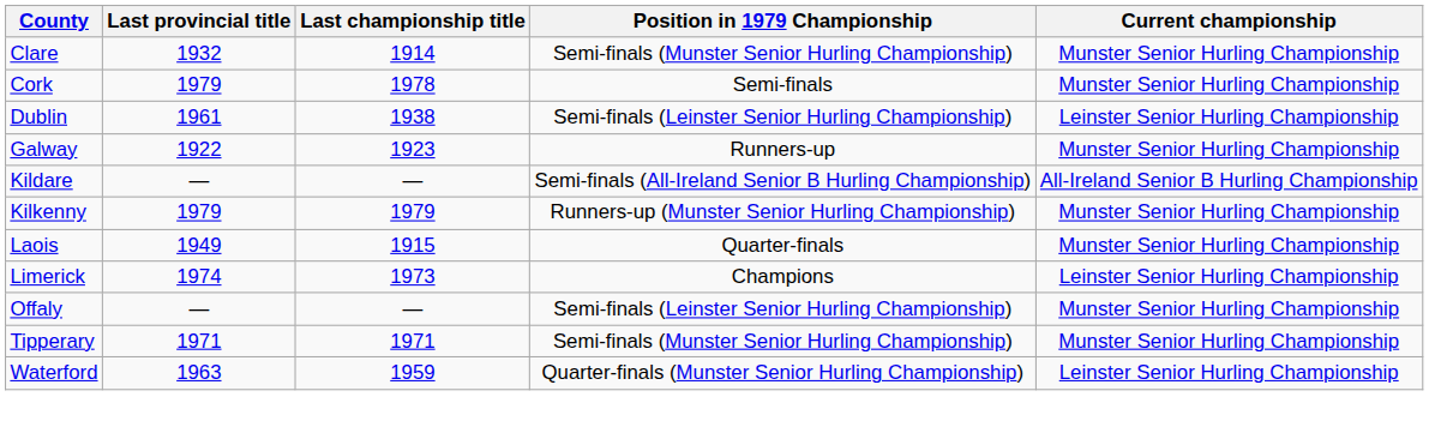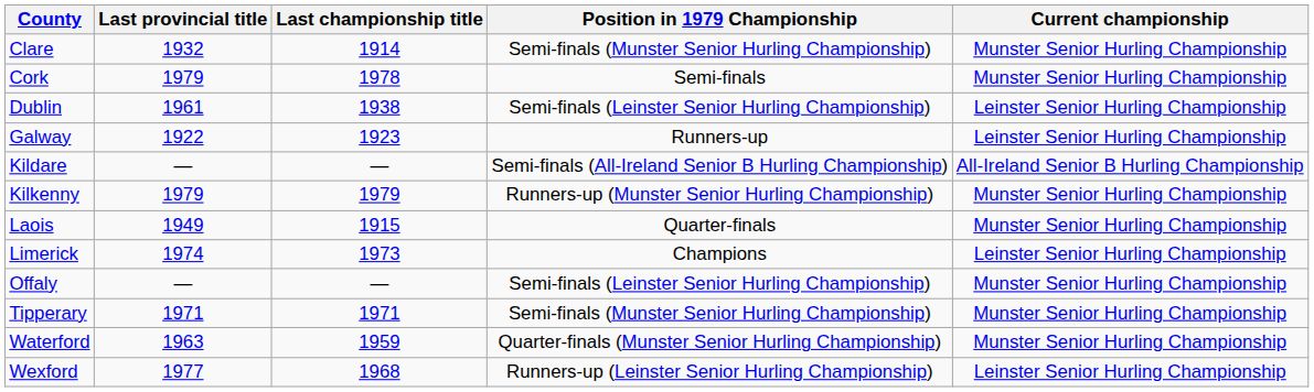 <table class="wikitable sortable" style="text-align:center">
 <tr>
 <th><a href='#'>County</a></th>
 <th>Last provincial title</th>
 <th>Last championship title</th>
 <th>Position in <a href='#'>1979</a> Championship</th>
 <th>Current championship</th>
 </tr>
 <tr>
 <td style="text-align:left"> <a href='#'>Clare</a></td>
 <td><a href='#'>1932</a></td>
 <td><a href='#'>1914</a></td>
 <td>Semi-finals (<a href='#'>Munster Senior Hurling Championship</a>)</td>
 <td><a href='#'>Munster Senior Hurling Championship</a></td>
 </tr>
 <tr>
 <td style="text-align:left"> <a href='#'>Cork</a></td>
 <td><a href='#'>1979</a></td>
 <td><a href='#'>1978</a></td>
 <td>Semi-finals</td>
 <td><a href='#'>Munster Senior Hurling Championship</a></td>
 </tr>
 <tr>
 <td style="text-align:left"> <a href='#'>Dublin</a></td>
 <td><a href='#'>1961</a></td>
 <td><a href='#'>1938</a></td>
 <td>Semi-finals (<a href='#'>Leinster Senior Hurling Championship</a>)</td>
 <td><a href='#'>Leinster Senior Hurling Championship</a></td>
 </tr>
 <tr>
 <td style="text-align:left"> <a href='#'>Galway</a></td>
 <td><a href='#'>1922</a></td>
 <td><a href='#'>1923</a></td>
 <td>Runners-up</td>
-<td><a href='#'>Munster Senior Hurling Championship</a></td>
+<td><a href='#'>Leinster Senior Hurling Championship</a></td>
 </tr>
 <tr>
 <td style="text-align:left"> <a href='#'>Kildare</a></td>
 <td>—</td>
 <td>—</td>
 <td>Semi-finals (<a href='#'>All-Ireland Senior B Hurling Championship</a>)</td>
 <td><a href='#'>All-Ireland Senior B Hurling Championship</a></td>
 </tr>
 <tr>
 <td style="text-align:left"> <a href='#'>Kilkenny</a></td>
 <td><a href='#'>1979</a></td>
 <td><a href='#'>1979</a></td>
 <td>Runners-up (<a href='#'>Munster Senior Hurling Championship</a>)</td>
 <td><a href='#'>Munster Senior Hurling Championship</a></td>
 </tr>
 <tr>
 <td style="text-align:left"> <a href='#'>Laois</a></td>
 <td><a href='#'>1949</a></td>
 <td><a href='#'>1915</a></td>
 <td>Quarter-finals</td>
 <td><a href='#'>Munster Senior Hurling Championship</a></td>
 </tr>
 <tr>
 <td style="text-align:left"> <a href='#'>Limerick</a></td>
 <td><a href='#'>1974</a></td>
 <td><a href='#'>1973</a></td>
 <td>Champions</td>
 <td><a href='#'>Leinster Senior Hurling Championship</a></td>
 </tr>
 <tr>
 <td style="text-align:left"> <a href='#'>Offaly</a></td>
 <td>—</td>
 <td>—</td>
 <td>Semi-finals (<a href='#'>Leinster Senior Hurling Championship</a>)</td>
 <td><a href='#'>Munster Senior Hurling Championship</a></td>
 </tr>
 <tr>
 <td style="text-align:left"> <a href='#'>Tipperary</a></td>
 <td><a href='#'>1971</a></td>
 <td><a href='#'>1971</a></td>
 <td>Semi-finals (<a href='#'>Munster Senior Hurling Championship</a>)</td>
 <td><a href='#'>Munster Senior Hurling Championship</a></td>
 </tr>
 <tr>
 <td style="text-align:left"> <a href='#'>Waterford</a></td>
 <td><a href='#'>1963</a></td>
 <td><a href='#'>1959</a></td>
 <td>Quarter-finals (<a href='#'>Munster Senior Hurling Championship</a>)</td>
+<td><a href='#'>Munster Senior Hurling Championship</a></td>
+</tr>
+<tr>
+<td style="text-align:left"> <a href='#'>Wexford</a></td>
+<td><a href='#'>1977</a></td>
+<td><a href='#'>1968</a></td>
+<td>Runners-up (<a href='#'>Leinster Senior Hurling Championship</a>)</td>
 <td><a href='#'>Leinster Senior Hurling Championship</a></td>
 </tr>
 </table>
